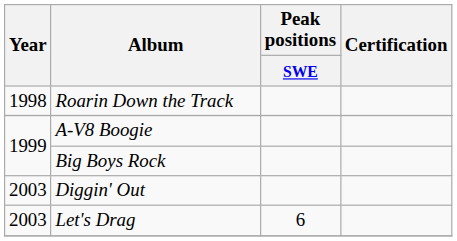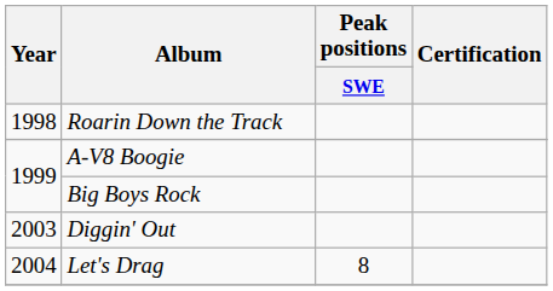 <table class="wikitable">
 <tr>
 <th align="center" rowspan="2" width="10">Year</th>
 <th align="center" rowspan="2" width="170">Album</th>
 <th align="center" colspan="1" width="30">Peak positions</th>
 <th align="center" rowspan="2" width="60">Certification</th>
 </tr>
 <tr>
 <th width="20"><small><a href='#'>SWE</a></small></th>
 </tr>
 <tr>
 <td align="center" rowspan="1">1998</td>
 <td><em>Roarin Down the Track</em></td>
 <td align="center"></td>
 <td align="center"></td>
 </tr>
 <tr>
 </tr>
 <tr>
 <td align="center" rowspan="2">1999</td>
 <td><em>A-V8 Boogie</em></td>
 <td align="center"></td>
 <td align="center"></td>
 </tr>
 <tr>
 <td><em>Big Boys Rock</em></td>
 <td align="center"></td>
 <td align="center"></td>
 </tr>
 <tr>
 <td align="center" rowspan="1">2003</td>
 <td><em>Diggin' Out</em></td>
 <td align="center"></td>
 <td align="center"></td>
 </tr>
 <tr>
-<td align="center" rowspan="1">2003</td>
+<td align="center" rowspan="1">2004</td>
 <td><em>Let's Drag</em></td>
-<td align="center">6</td>
+<td align="center">8</td>
 <td align="center"></td>
 </tr>
 <tr>
 </tr>
 </table>
